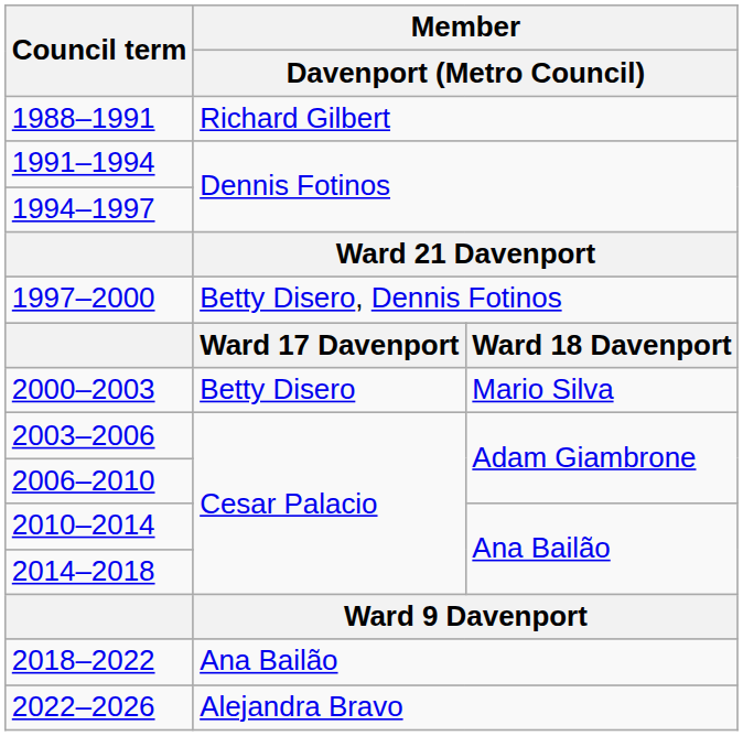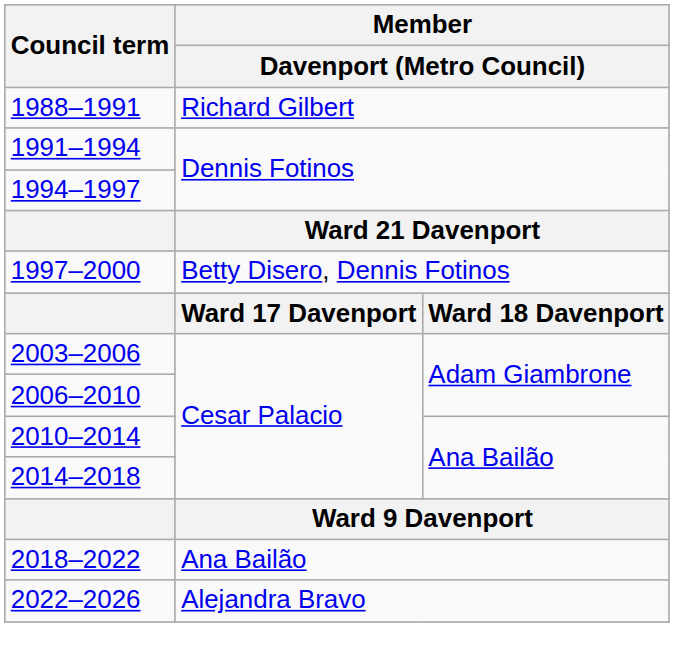 <table class="wikitable">
 <tr>
 <th rowspan="2">Council term</th>
 <th colspan="2">Member</th>
 </tr>
 <tr>
 <th colspan="2">Davenport (Metro Council)</th>
 </tr>
 <tr>
 <td><a href='#'>1988–1991</a></td>
 <td colspan="2"><a href='#'>Richard Gilbert</a></td>
 </tr>
 <tr>
 <td><a href='#'>1991–1994</a></td>
 <td colspan="2" rowspan="2"><a href='#'>Dennis Fotinos</a></td>
 </tr>
 <tr>
 <td><a href='#'>1994–1997</a></td>
 </tr>
 <tr>
 <th></th>
 <th colspan="2">Ward 21 Davenport</th>
 </tr>
 <tr>
 <td><a href='#'>1997–2000</a></td>
 <td colspan="2"><a href='#'>Betty Disero</a>, <a href='#'>Dennis Fotinos</a></td>
 </tr>
 <tr>
 <th></th>
 <th>Ward 17 Davenport</th>
 <th>Ward 18 Davenport</th>
 </tr>
 <tr>
-<td><a href='#'>2000–2003</a></td>
-<td><a href='#'>Betty Disero</a></td>
-<td><a href='#'>Mario Silva</a></td>
-</tr>
-<tr>
 <td><a href='#'>2003–2006</a></td>
 <td rowspan="4"><a href='#'>Cesar Palacio</a></td>
 <td rowspan="2"><a href='#'>Adam Giambrone</a></td>
 </tr>
 <tr>
 <td><a href='#'>2006–2010</a></td>
 </tr>
 <tr>
 <td><a href='#'>2010–2014</a></td>
 <td rowspan="2"><a href='#'>Ana Bailão</a></td>
 </tr>
 <tr>
 <td><a href='#'>2014–2018</a></td>
 </tr>
 <tr>
 <th></th>
 <th colspan="2">Ward 9 Davenport</th>
 </tr>
 <tr>
 <td><a href='#'>2018–2022</a></td>
 <td colspan="2"><a href='#'>Ana Bailão</a></td>
 </tr>
 <tr>
 <td><a href='#'>2022–2026</a></td>
 <td colspan="2"><a href='#'>Alejandra Bravo</a></td>
 </tr>
 </table>
